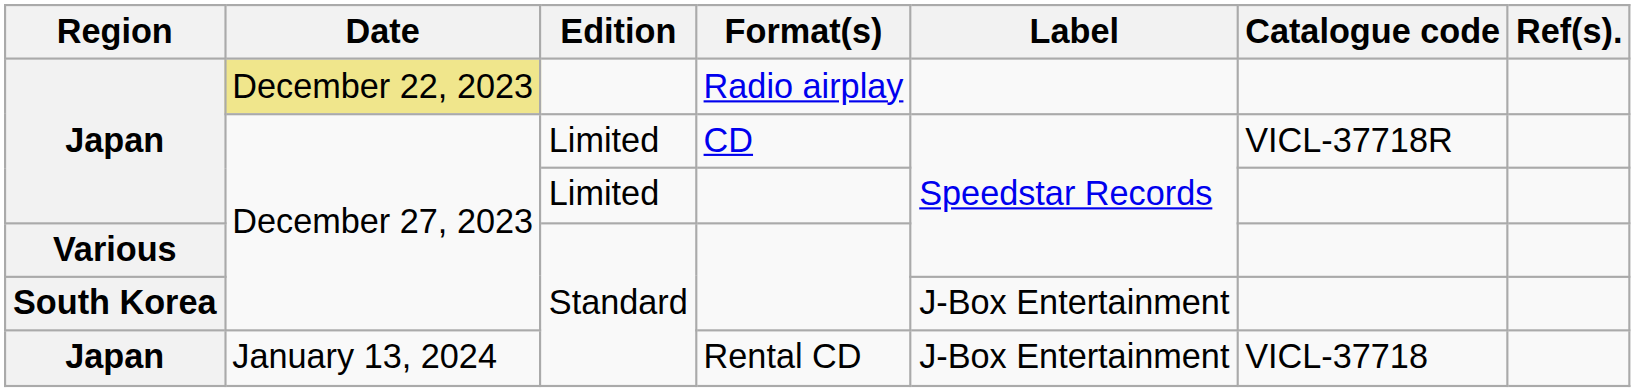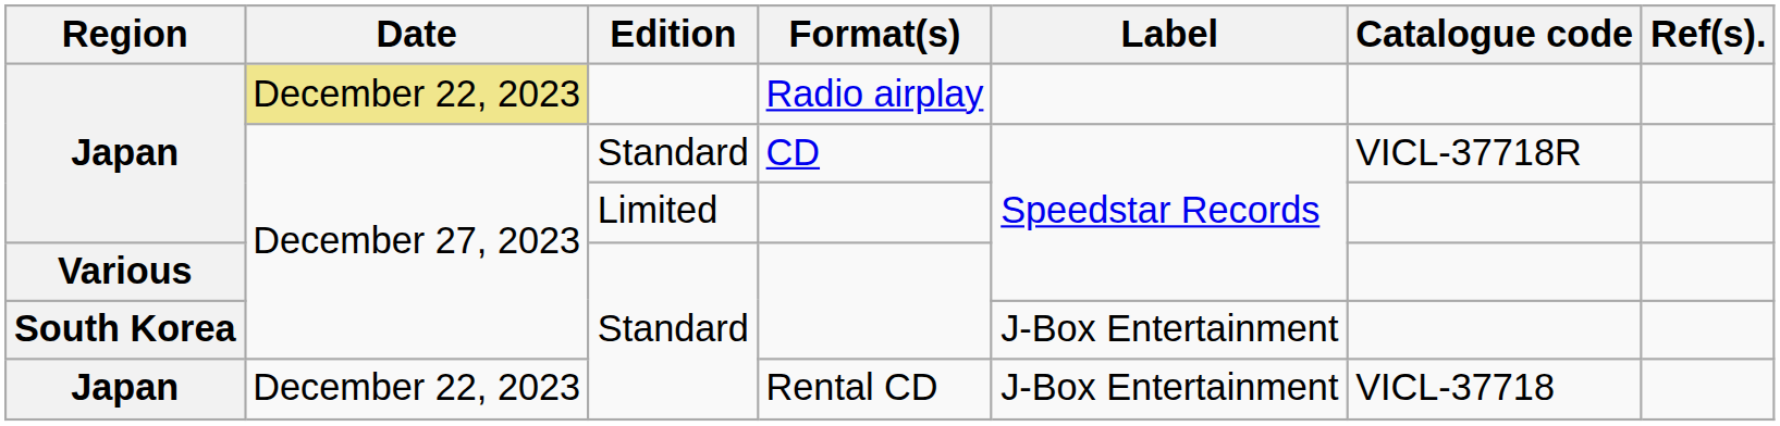 <table class="wikitable unsortable plainrowheaders">
 <tr>
 <th scope="col">Region</th>
 <th scope="col">Date</th>
 <th scope="col">Edition</th>
 <th scope="col">Format(s)</th>
 <th scope="col">Label</th>
 <th scope="col">Catalogue code</th>
 <th scope="col">Ref(s).</th>
 </tr>
 <tr>
 <th scope="row" rowspan="3">Japan</th>
 <td style="background: khaki;">December 22, 2023</td>
 <td></td>
 <td><a href='#'>Radio airplay</a></td>
 <td></td>
 <td></td>
 <td style="text-align:center;"></td>
 </tr>
 <tr>
 <td rowspan="4">December 27, 2023</td>
-<td>Limited</td>
+<td>Standard</td>
 <td><a href='#'>CD</a></td>
 <td rowspan="3"><a href='#'>Speedstar Records</a></td>
 <td>VICL-37718R</td>
 <td style="text-align:center;"></td>
 </tr>
 <tr>
 <td>Limited</td>
 <td></td>
 <td></td>
 <td style="text-align:center;"></td>
 </tr>
 <tr>
 <th scope="row">Various</th>
 <td rowspan="3">Standard</td>
 <td rowspan="2"></td>
 <td></td>
 <td style="text-align:center;"></td>
 </tr>
 <tr>
 <th scope="row">South Korea</th>
 <td>J-Box Entertainment</td>
 <td></td>
 <td style="text-align:center;"></td>
 </tr>
 <tr>
 <th scope="row">Japan</th>
-<td>January 13, 2024</td>
+<td>December 22, 2023</td>
 <td>Rental CD</td>
 <td>J-Box Entertainment</td>
 <td>VICL-37718</td>
 <td style="text-align:center;"></td>
 </tr>
 </table>
